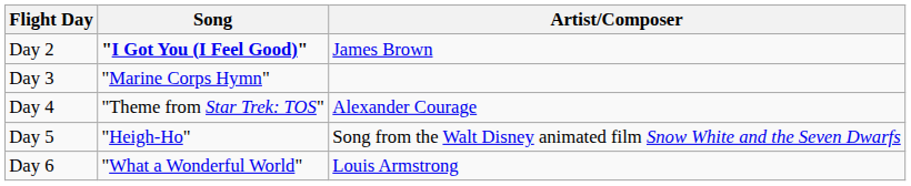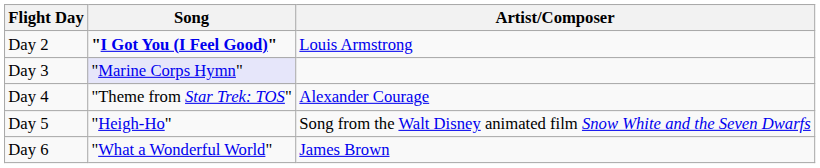 <table class="wikitable">
 <tr>
 <th>Flight Day</th>
 <th>Song</th>
 <th>Artist/Composer</th>
 </tr>
 <tr>
 <td>Day 2</td>
 <td><strong>"<a href='#'>I Got You (I Feel Good)</a>"</strong></td>
-<td><a href='#'>James Brown</a></td>
+<td><a href='#'>Louis Armstrong</a></td>
 </tr>
 <tr>
 <td>Day 3</td>
-<td>"<a href='#'>Marine Corps Hymn</a>"</td>
+<td style="background: lavender;">"<a href='#'>Marine Corps Hymn</a>"</td>
 <td></td>
 </tr>
 <tr>
 <td>Day 4</td>
 <td>"Theme from <a href='#'><em>Star Trek: TOS</em></a>"</td>
 <td><a href='#'>Alexander Courage</a></td>
 </tr>
 <tr>
 <td>Day 5</td>
 <td>"<a href='#'>Heigh-Ho</a>"</td>
 <td>Song from the <a href='#'>Walt Disney</a> animated film <em><a href='#'>Snow White and the Seven Dwarfs</a></em></td>
 </tr>
 <tr>
 <td>Day 6</td>
 <td>"<a href='#'>What a Wonderful World</a>"</td>
-<td><a href='#'>Louis Armstrong</a></td>
+<td><a href='#'>James Brown</a></td>
 </tr>
 </table>
